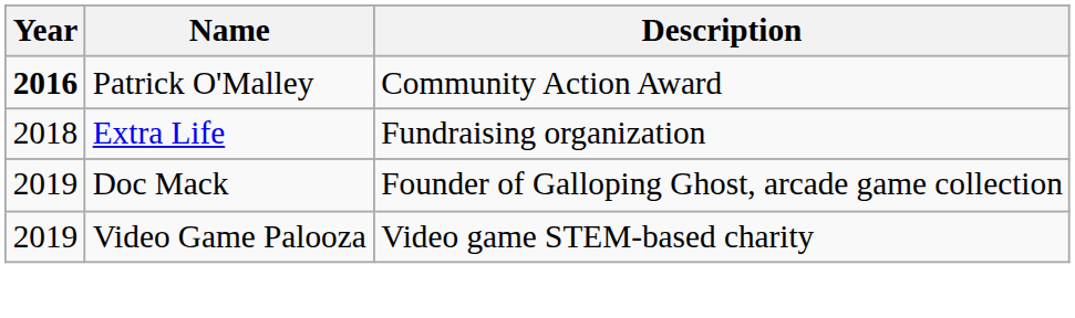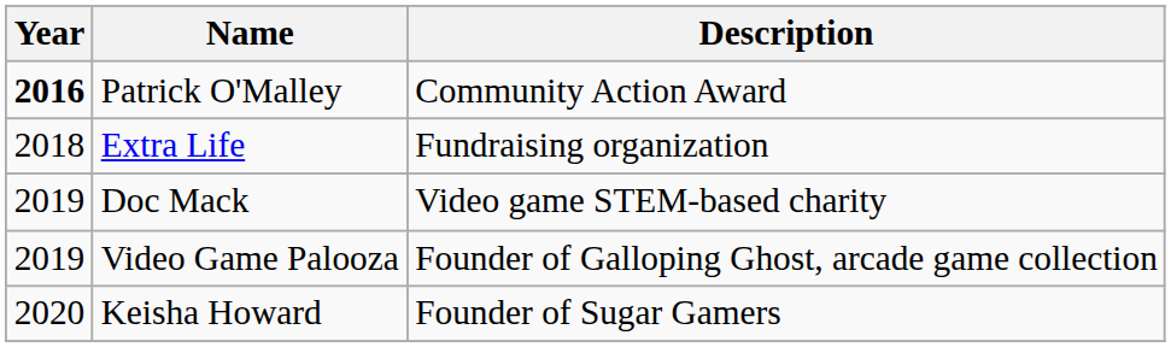 <table class="wikitable sortable">
 <tr>
 <th>Year</th>
 <th>Name</th>
 <th>Description</th>
 </tr>
 <tr>
 <td><strong>2016</strong></td>
 <td>Patrick O'Malley</td>
 <td>Community Action Award</td>
 </tr>
 <tr>
 <td>2018</td>
 <td><a href='#'>Extra Life</a></td>
 <td>Fundraising organization</td>
 </tr>
 <tr>
 <td>2019</td>
 <td>Doc Mack</td>
-<td>Founder of Galloping Ghost, arcade game collection</td>
+<td>Video game STEM-based charity</td>
 </tr>
 <tr>
 <td>2019</td>
 <td>Video Game Palooza</td>
-<td>Video game STEM-based charity</td>
+<td>Founder of Galloping Ghost, arcade game collection</td>
+</tr>
+<tr>
+<td>2020</td>
+<td>Keisha Howard</td>
+<td>Founder of Sugar Gamers</td>
 </tr>
 </table>
